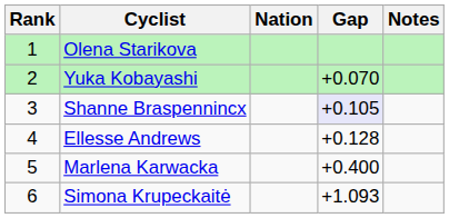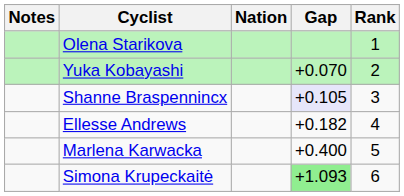 <table class="wikitable" style="text-align:center">
 <tr>
-<th>Rank</th>
+<th>Notes</th>
 <th>Cyclist</th>
 <th>Nation</th>
 <th>Gap</th>
-<th>Notes</th>
+<th>Rank</th>
 </tr>
 <tr bgcolor=#bbf3bb>
-<td>1</td>
+<td></td>
 <td align=left><a href='#'>Olena Starikova</a></td>
 <td align=left></td>
 <td></td>
-<td></td>
+<td>1</td>
 </tr>
 <tr bgcolor=#bbf3bb>
-<td>2</td>
+<td></td>
 <td align=left><a href='#'>Yuka Kobayashi</a></td>
 <td align=left></td>
 <td>+0.070</td>
-<td></td>
+<td>2</td>
 </tr>
 <tr>
-<td>3</td>
+<td></td>
 <td align=left><a href='#'>Shanne Braspennincx</a></td>
 <td align=left></td>
 <td style="background: lavender;">+0.105</td>
-<td></td>
+<td>3</td>
 </tr>
 <tr>
-<td>4</td>
+<td></td>
 <td align=left><a href='#'>Ellesse Andrews</a></td>
 <td align=left></td>
-<td>+0.128</td>
-<td></td>
+<td>+0.182</td>
+<td>4</td>
 </tr>
 <tr>
-<td>5</td>
+<td></td>
 <td align=left><a href='#'>Marlena Karwacka</a></td>
 <td align=left></td>
 <td>+0.400</td>
-<td></td>
+<td>5</td>
 </tr>
 <tr>
-<td>6</td>
+<td></td>
 <td align=left><a href='#'>Simona Krupeckaitė</a></td>
 <td align=left></td>
-<td>+1.093</td>
-<td></td>
+<td style="background: lightgreen;">+1.093</td>
+<td>6</td>
 </tr>
 </table>
